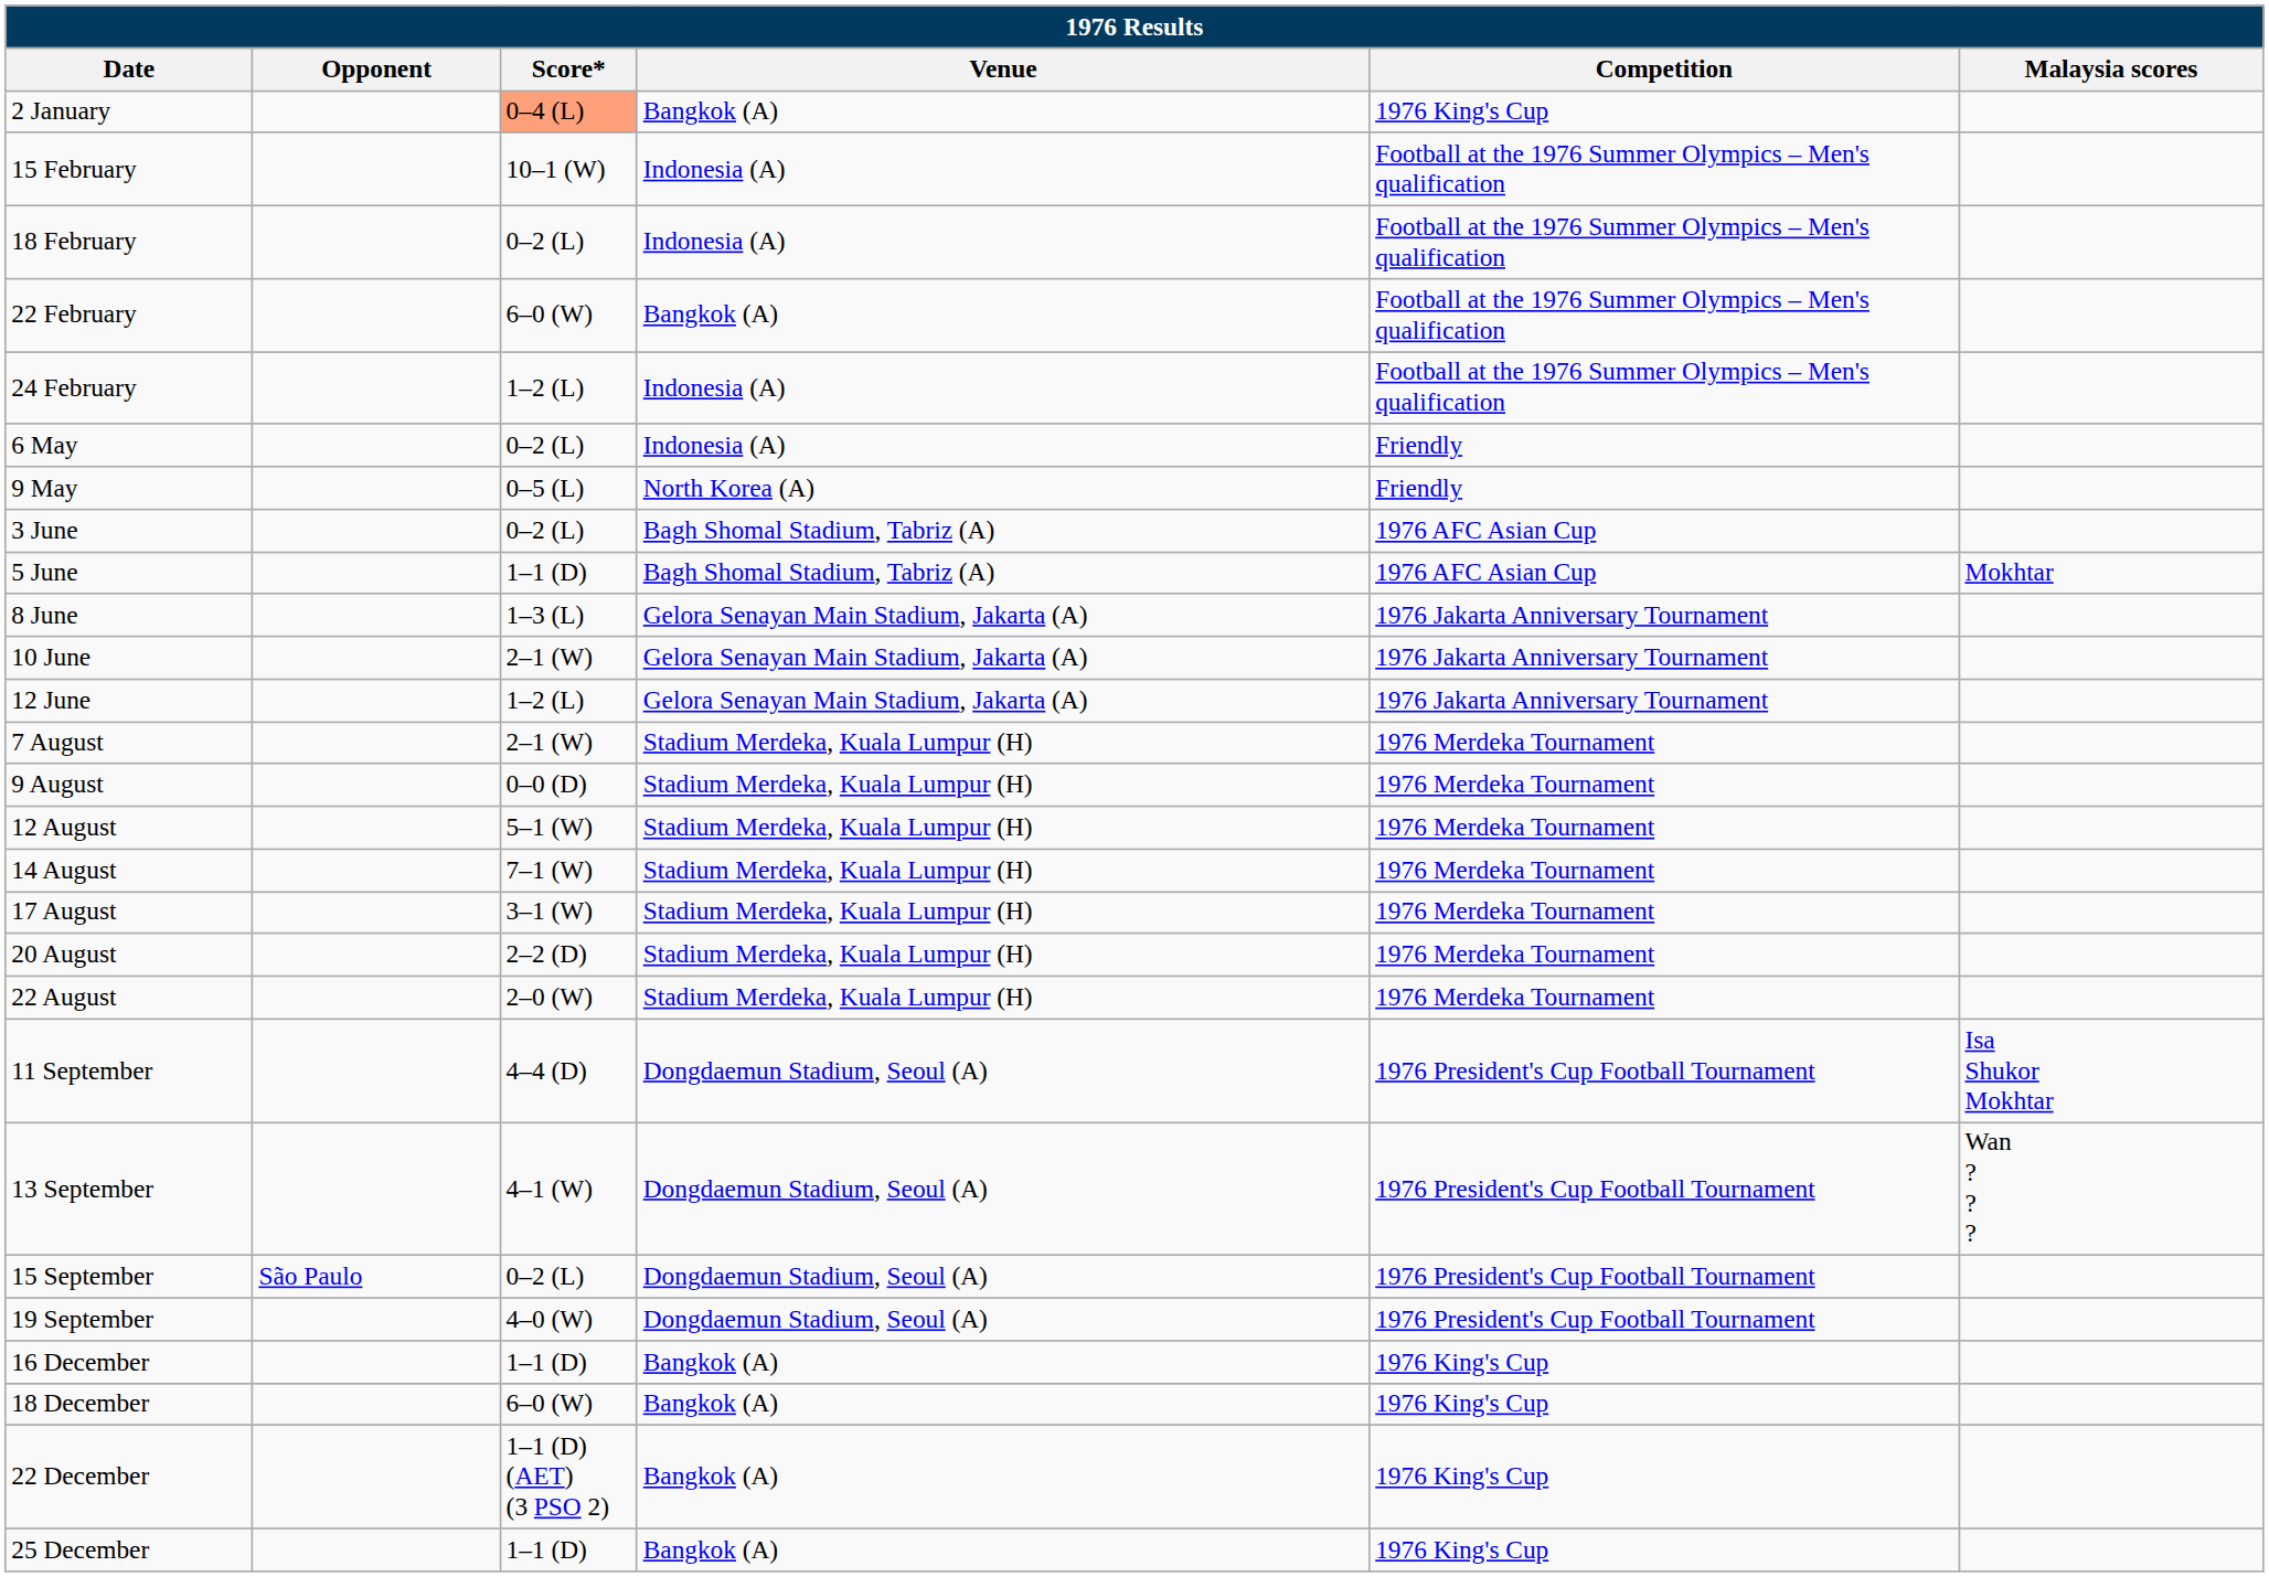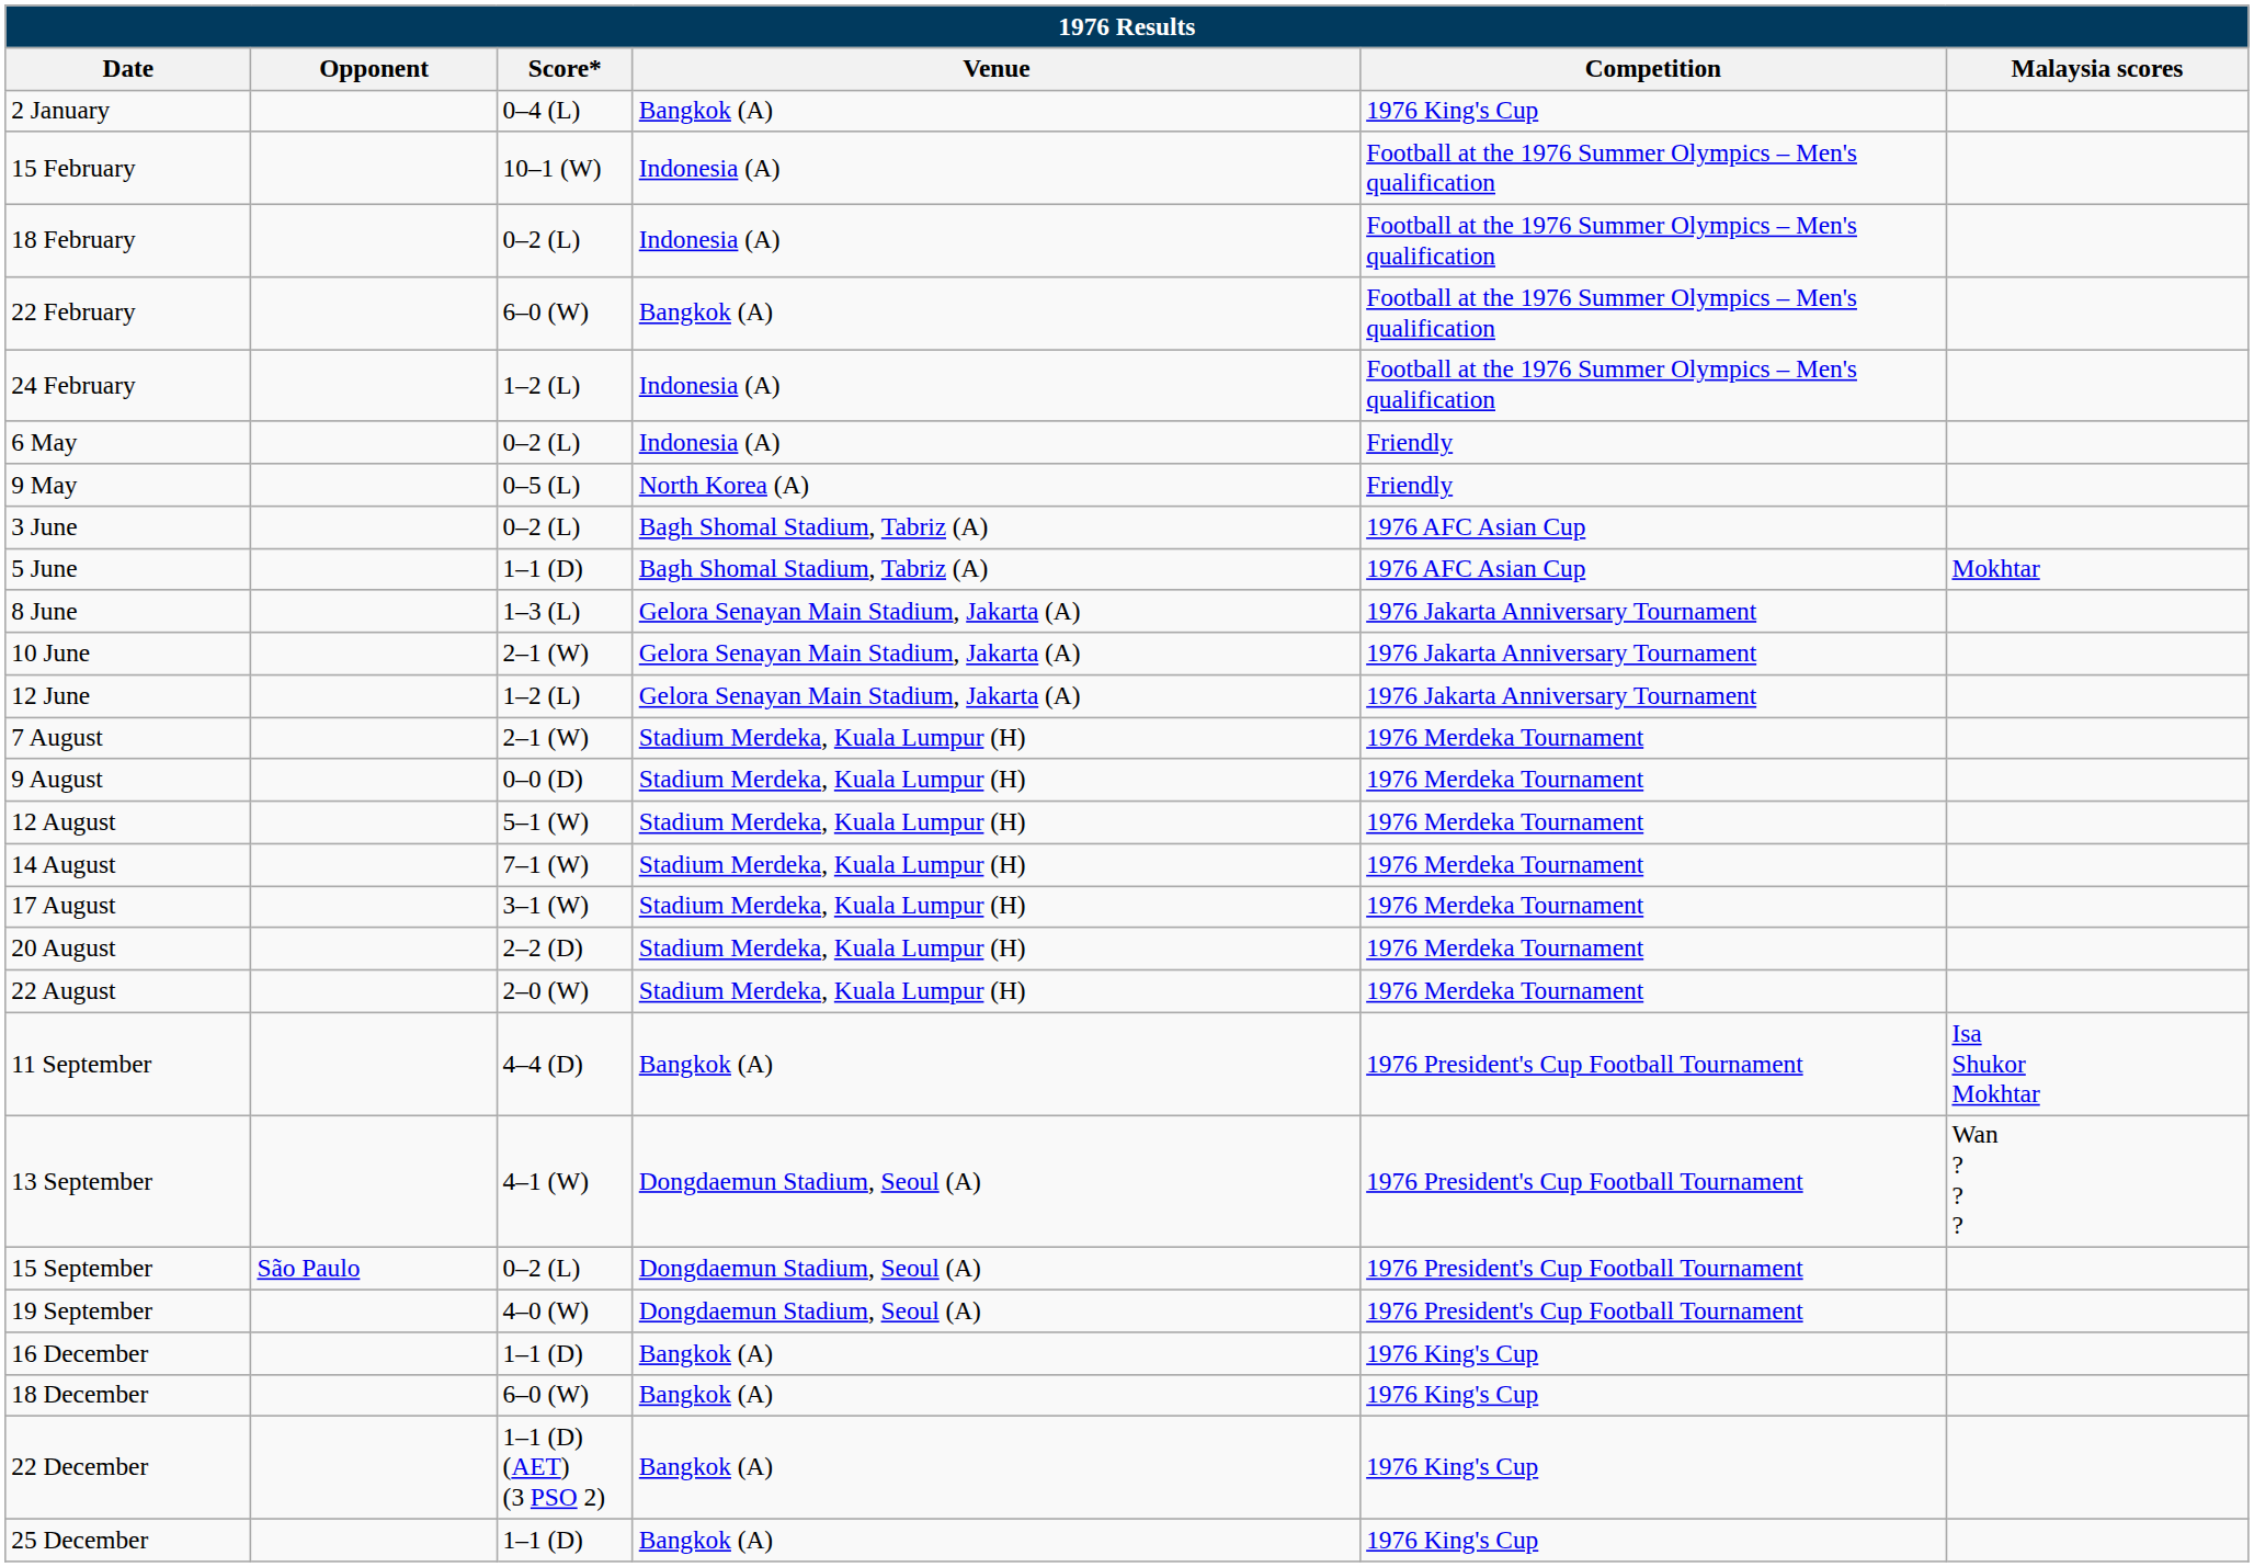 <table class="wikitable" width=100% style="text-align:left;font-size:90%;">
 <tr>
 <th colspan=9 style="background: #013A5E; color: #FFFFFF;">1976 Results</th>
 </tr>
 <tr>
 <th width=80>Date</th>
 <th width=80>Opponent</th>
 <th width=20>Score*</th>
 <th width=250>Venue</th>
 <th width=200>Competition</th>
 <th width=100>Malaysia scores</th>
 </tr>
 <tr>
 <td>2 January</td>
 <td></td>
-<td style="background: lightsalmon;">0–4 (L)</td>
+<td>0–4 (L)</td>
 <td><a href='#'>Bangkok</a> (A)</td>
 <td><a href='#'>1976 King's Cup</a></td>
 <td></td>
 </tr>
 <tr>
 <td>15 February</td>
 <td></td>
 <td>10–1 (W)</td>
 <td><a href='#'>Indonesia</a> (A)</td>
 <td><a href='#'>Football at the 1976 Summer Olympics – Men's qualification</a></td>
 <td></td>
 </tr>
 <tr>
 <td>18 February</td>
 <td></td>
 <td>0–2 (L)</td>
 <td><a href='#'>Indonesia</a> (A)</td>
 <td><a href='#'>Football at the 1976 Summer Olympics – Men's qualification</a></td>
 <td></td>
 </tr>
 <tr>
 <td>22 February</td>
 <td></td>
 <td>6–0 (W)</td>
 <td><a href='#'>Bangkok</a> (A)</td>
 <td><a href='#'>Football at the 1976 Summer Olympics – Men's qualification</a></td>
 <td></td>
 </tr>
 <tr>
 <td>24 February</td>
 <td></td>
 <td>1–2 (L)</td>
 <td><a href='#'>Indonesia</a> (A)</td>
 <td><a href='#'>Football at the 1976 Summer Olympics – Men's qualification</a></td>
 <td></td>
 </tr>
 <tr>
 <td>6 May</td>
 <td></td>
 <td>0–2 (L)</td>
 <td><a href='#'>Indonesia</a> (A)</td>
 <td><a href='#'>Friendly</a></td>
 <td></td>
 </tr>
 <tr>
 <td>9 May</td>
 <td></td>
 <td>0–5 (L)</td>
 <td><a href='#'>North Korea</a> (A)</td>
 <td><a href='#'>Friendly</a></td>
 <td></td>
 </tr>
 <tr>
 <td>3 June</td>
 <td></td>
 <td>0–2 (L)</td>
 <td><a href='#'>Bagh Shomal Stadium</a>, <a href='#'>Tabriz</a> (A)</td>
 <td><a href='#'>1976 AFC Asian Cup</a></td>
 <td></td>
 </tr>
 <tr>
 <td>5 June</td>
 <td></td>
 <td>1–1 (D)</td>
 <td><a href='#'>Bagh Shomal Stadium</a>, <a href='#'>Tabriz</a> (A)</td>
 <td><a href='#'>1976 AFC Asian Cup</a></td>
 <td><a href='#'>Mokhtar</a> </td>
 </tr>
 <tr>
 <td>8 June</td>
 <td></td>
 <td>1–3 (L)</td>
 <td><a href='#'>Gelora Senayan Main Stadium</a>, <a href='#'>Jakarta</a> (A)</td>
 <td><a href='#'>1976 Jakarta Anniversary Tournament</a></td>
 <td></td>
 </tr>
 <tr>
 <td>10 June</td>
 <td></td>
 <td>2–1 (W)</td>
 <td><a href='#'>Gelora Senayan Main Stadium</a>, <a href='#'>Jakarta</a> (A)</td>
 <td><a href='#'>1976 Jakarta Anniversary Tournament</a></td>
 <td></td>
 </tr>
 <tr>
 <td>12 June</td>
 <td></td>
 <td>1–2 (L)</td>
 <td><a href='#'>Gelora Senayan Main Stadium</a>, <a href='#'>Jakarta</a> (A)</td>
 <td><a href='#'>1976 Jakarta Anniversary Tournament</a></td>
 <td></td>
 </tr>
 <tr>
 <td>7 August</td>
 <td></td>
 <td>2–1 (W)</td>
 <td><a href='#'>Stadium Merdeka</a>, <a href='#'>Kuala Lumpur</a> (H)</td>
 <td><a href='#'>1976 Merdeka Tournament</a></td>
 <td></td>
 </tr>
 <tr>
 <td>9 August</td>
 <td></td>
 <td>0–0 (D)</td>
 <td><a href='#'>Stadium Merdeka</a>, <a href='#'>Kuala Lumpur</a> (H)</td>
 <td><a href='#'>1976 Merdeka Tournament</a></td>
 <td></td>
 </tr>
 <tr>
 <td>12 August</td>
 <td></td>
 <td>5–1 (W)</td>
 <td><a href='#'>Stadium Merdeka</a>, <a href='#'>Kuala Lumpur</a> (H)</td>
 <td><a href='#'>1976 Merdeka Tournament</a></td>
 <td></td>
 </tr>
 <tr>
 <td>14 August</td>
 <td></td>
 <td>7–1 (W)</td>
 <td><a href='#'>Stadium Merdeka</a>, <a href='#'>Kuala Lumpur</a> (H)</td>
 <td><a href='#'>1976 Merdeka Tournament</a></td>
 <td></td>
 </tr>
 <tr>
 <td>17 August</td>
 <td></td>
 <td>3–1 (W)</td>
 <td><a href='#'>Stadium Merdeka</a>, <a href='#'>Kuala Lumpur</a> (H)</td>
 <td><a href='#'>1976 Merdeka Tournament</a></td>
 <td></td>
 </tr>
 <tr>
 <td>20 August</td>
 <td></td>
 <td>2–2 (D)</td>
 <td><a href='#'>Stadium Merdeka</a>, <a href='#'>Kuala Lumpur</a> (H)</td>
 <td><a href='#'>1976 Merdeka Tournament</a></td>
 <td></td>
 </tr>
 <tr>
 <td>22 August</td>
 <td></td>
 <td>2–0 (W)</td>
 <td><a href='#'>Stadium Merdeka</a>, <a href='#'>Kuala Lumpur</a> (H)</td>
 <td><a href='#'>1976 Merdeka Tournament</a></td>
 <td></td>
 </tr>
 <tr>
 <td>11 September</td>
 <td></td>
 <td>4–4 (D)</td>
-<td><a href='#'>Dongdaemun Stadium</a>, <a href='#'>Seoul</a> (A)</td>
+<td><a href='#'>Bangkok</a> (A)</td>
 <td><a href='#'>1976 President's Cup Football Tournament</a></td>
 <td><a href='#'>Isa</a> <br><a href='#'>Shukor</a> <br><a href='#'>Mokhtar</a> </td>
 </tr>
 <tr>
 <td>13 September</td>
 <td></td>
 <td>4–1 (W)</td>
 <td><a href='#'>Dongdaemun Stadium</a>, <a href='#'>Seoul</a> (A)</td>
 <td><a href='#'>1976 President's Cup Football Tournament</a></td>
 <td>Wan <br>? <br>? <br>? </td>
 </tr>
 <tr>
 <td>15 September</td>
 <td> <a href='#'>São Paulo</a></td>
 <td>0–2 (L)</td>
 <td><a href='#'>Dongdaemun Stadium</a>, <a href='#'>Seoul</a> (A)</td>
 <td><a href='#'>1976 President's Cup Football Tournament</a></td>
 <td></td>
 </tr>
 <tr>
 <td>19 September</td>
 <td></td>
 <td>4–0 (W)</td>
 <td><a href='#'>Dongdaemun Stadium</a>, <a href='#'>Seoul</a> (A)</td>
 <td><a href='#'>1976 President's Cup Football Tournament</a></td>
 <td></td>
 </tr>
 <tr>
 <td>16 December</td>
 <td></td>
 <td>1–1 (D)</td>
 <td><a href='#'>Bangkok</a> (A)</td>
 <td><a href='#'>1976 King's Cup</a></td>
 <td></td>
 </tr>
 <tr>
 <td>18 December</td>
 <td></td>
 <td>6–0 (W)</td>
 <td><a href='#'>Bangkok</a> (A)</td>
 <td><a href='#'>1976 King's Cup</a></td>
 <td></td>
 </tr>
 <tr>
 <td>22 December</td>
 <td></td>
 <td>1–1 (D) (<a href='#'>AET</a>)<br>(3 <a href='#'>PSO</a> 2)</td>
 <td><a href='#'>Bangkok</a> (A)</td>
 <td><a href='#'>1976 King's Cup</a></td>
 <td></td>
 </tr>
 <tr>
 <td>25 December</td>
 <td></td>
 <td>1–1 (D)</td>
 <td><a href='#'>Bangkok</a> (A)</td>
 <td><a href='#'>1976 King's Cup</a></td>
 <td></td>
 </tr>
 </table>
